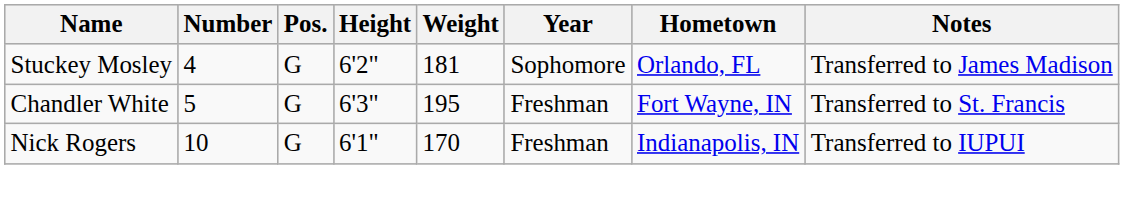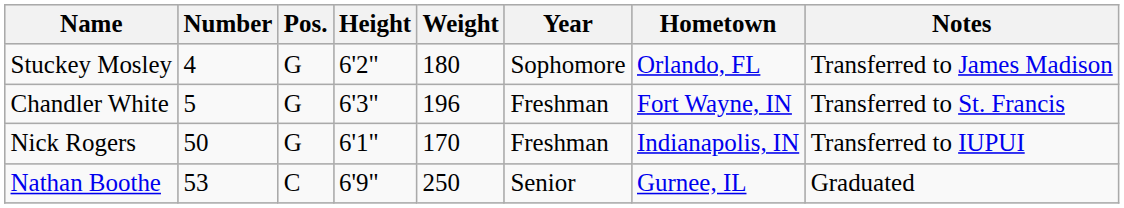 <table class="wikitable sortable" border="1">
 <tr>
 <th>Name</th>
 <th>Number</th>
 <th>Pos.</th>
 <th>Height</th>
 <th>Weight</th>
 <th>Year</th>
 <th>Hometown</th>
 <th class="unsortable">Notes</th>
 </tr>
 <tr>
 <td>Stuckey Mosley</td>
 <td>4</td>
 <td>G</td>
 <td>6'2"</td>
-<td>181</td>
+<td>180</td>
 <td>Sophomore</td>
 <td><a href='#'>Orlando, FL</a></td>
 <td>Transferred to <a href='#'>James Madison</a></td>
 </tr>
 <tr>
 <td>Chandler White</td>
 <td>5</td>
 <td>G</td>
 <td>6'3"</td>
-<td>195</td>
+<td>196</td>
 <td>Freshman</td>
 <td><a href='#'>Fort Wayne, IN</a></td>
 <td>Transferred to <a href='#'>St. Francis</a></td>
 </tr>
 <tr>
 <td>Nick Rogers</td>
-<td>10</td>
+<td>50</td>
 <td>G</td>
 <td>6'1"</td>
 <td>170</td>
 <td>Freshman</td>
 <td><a href='#'>Indianapolis, IN</a></td>
 <td>Transferred to <a href='#'>IUPUI</a></td>
 </tr>
+<tr>
+<td><a href='#'>Nathan Boothe</a></td>
+<td>53</td>
+<td>C</td>
+<td>6'9"</td>
+<td>250</td>
+<td>Senior</td>
+<td><a href='#'>Gurnee, IL</a></td>
+<td>Graduated</td>
+</tr>
 </table>
